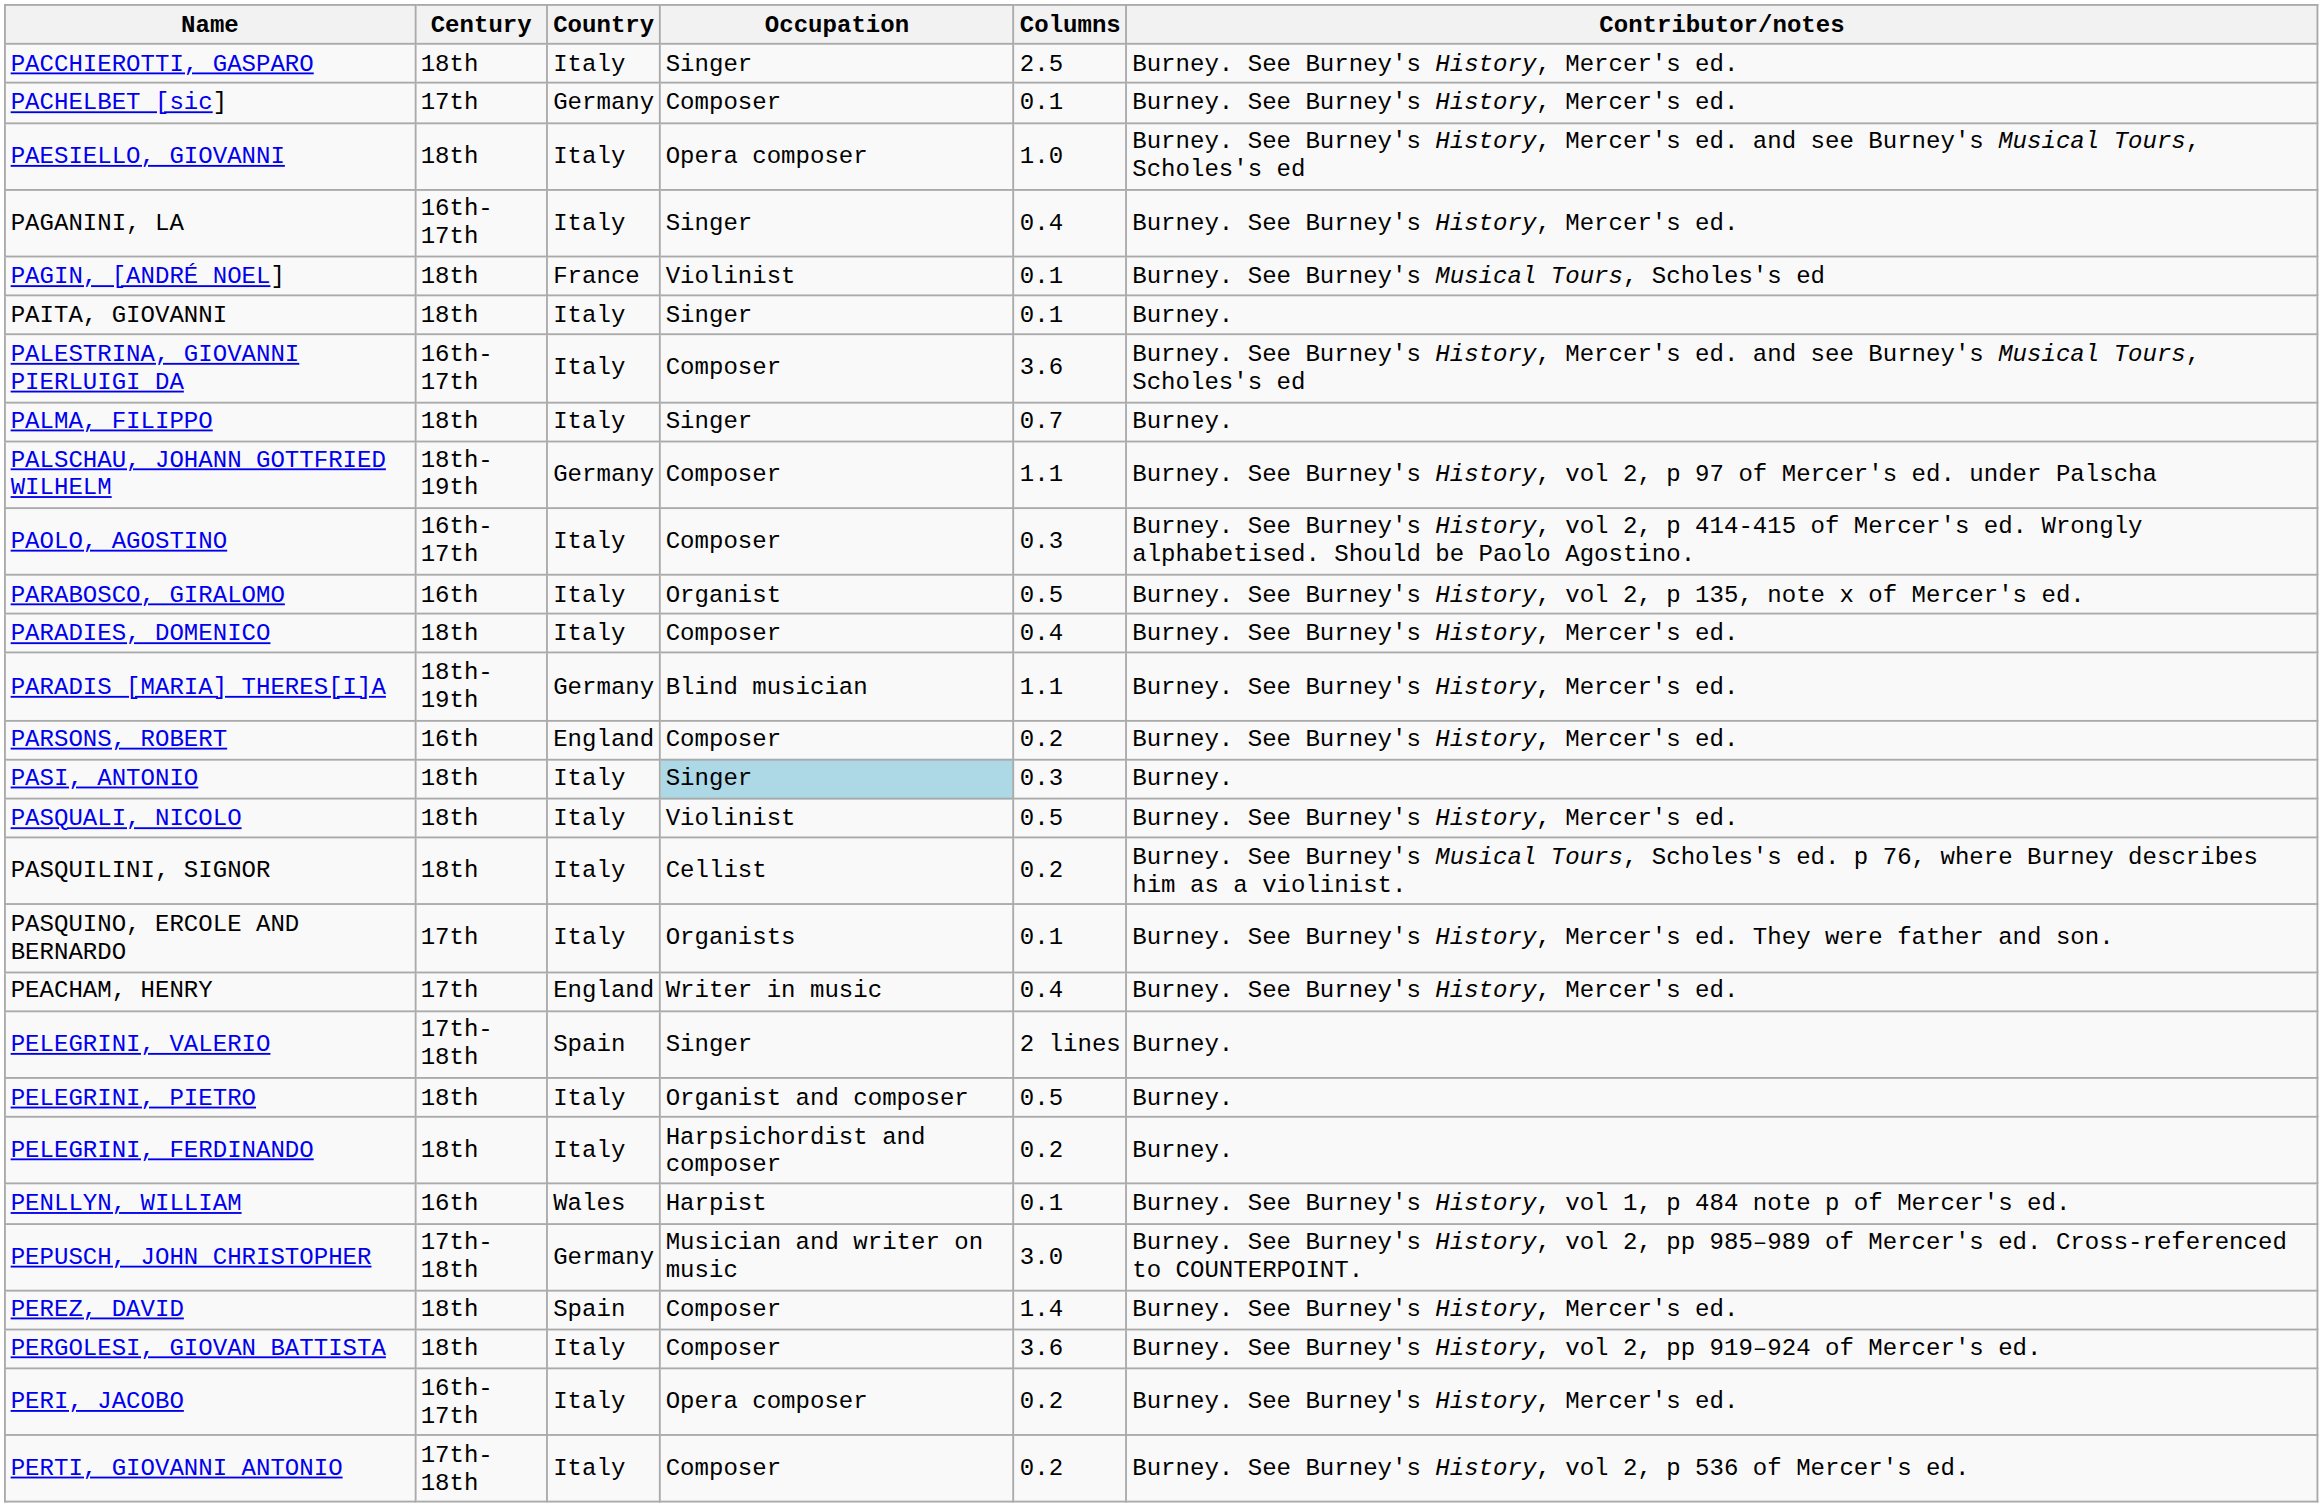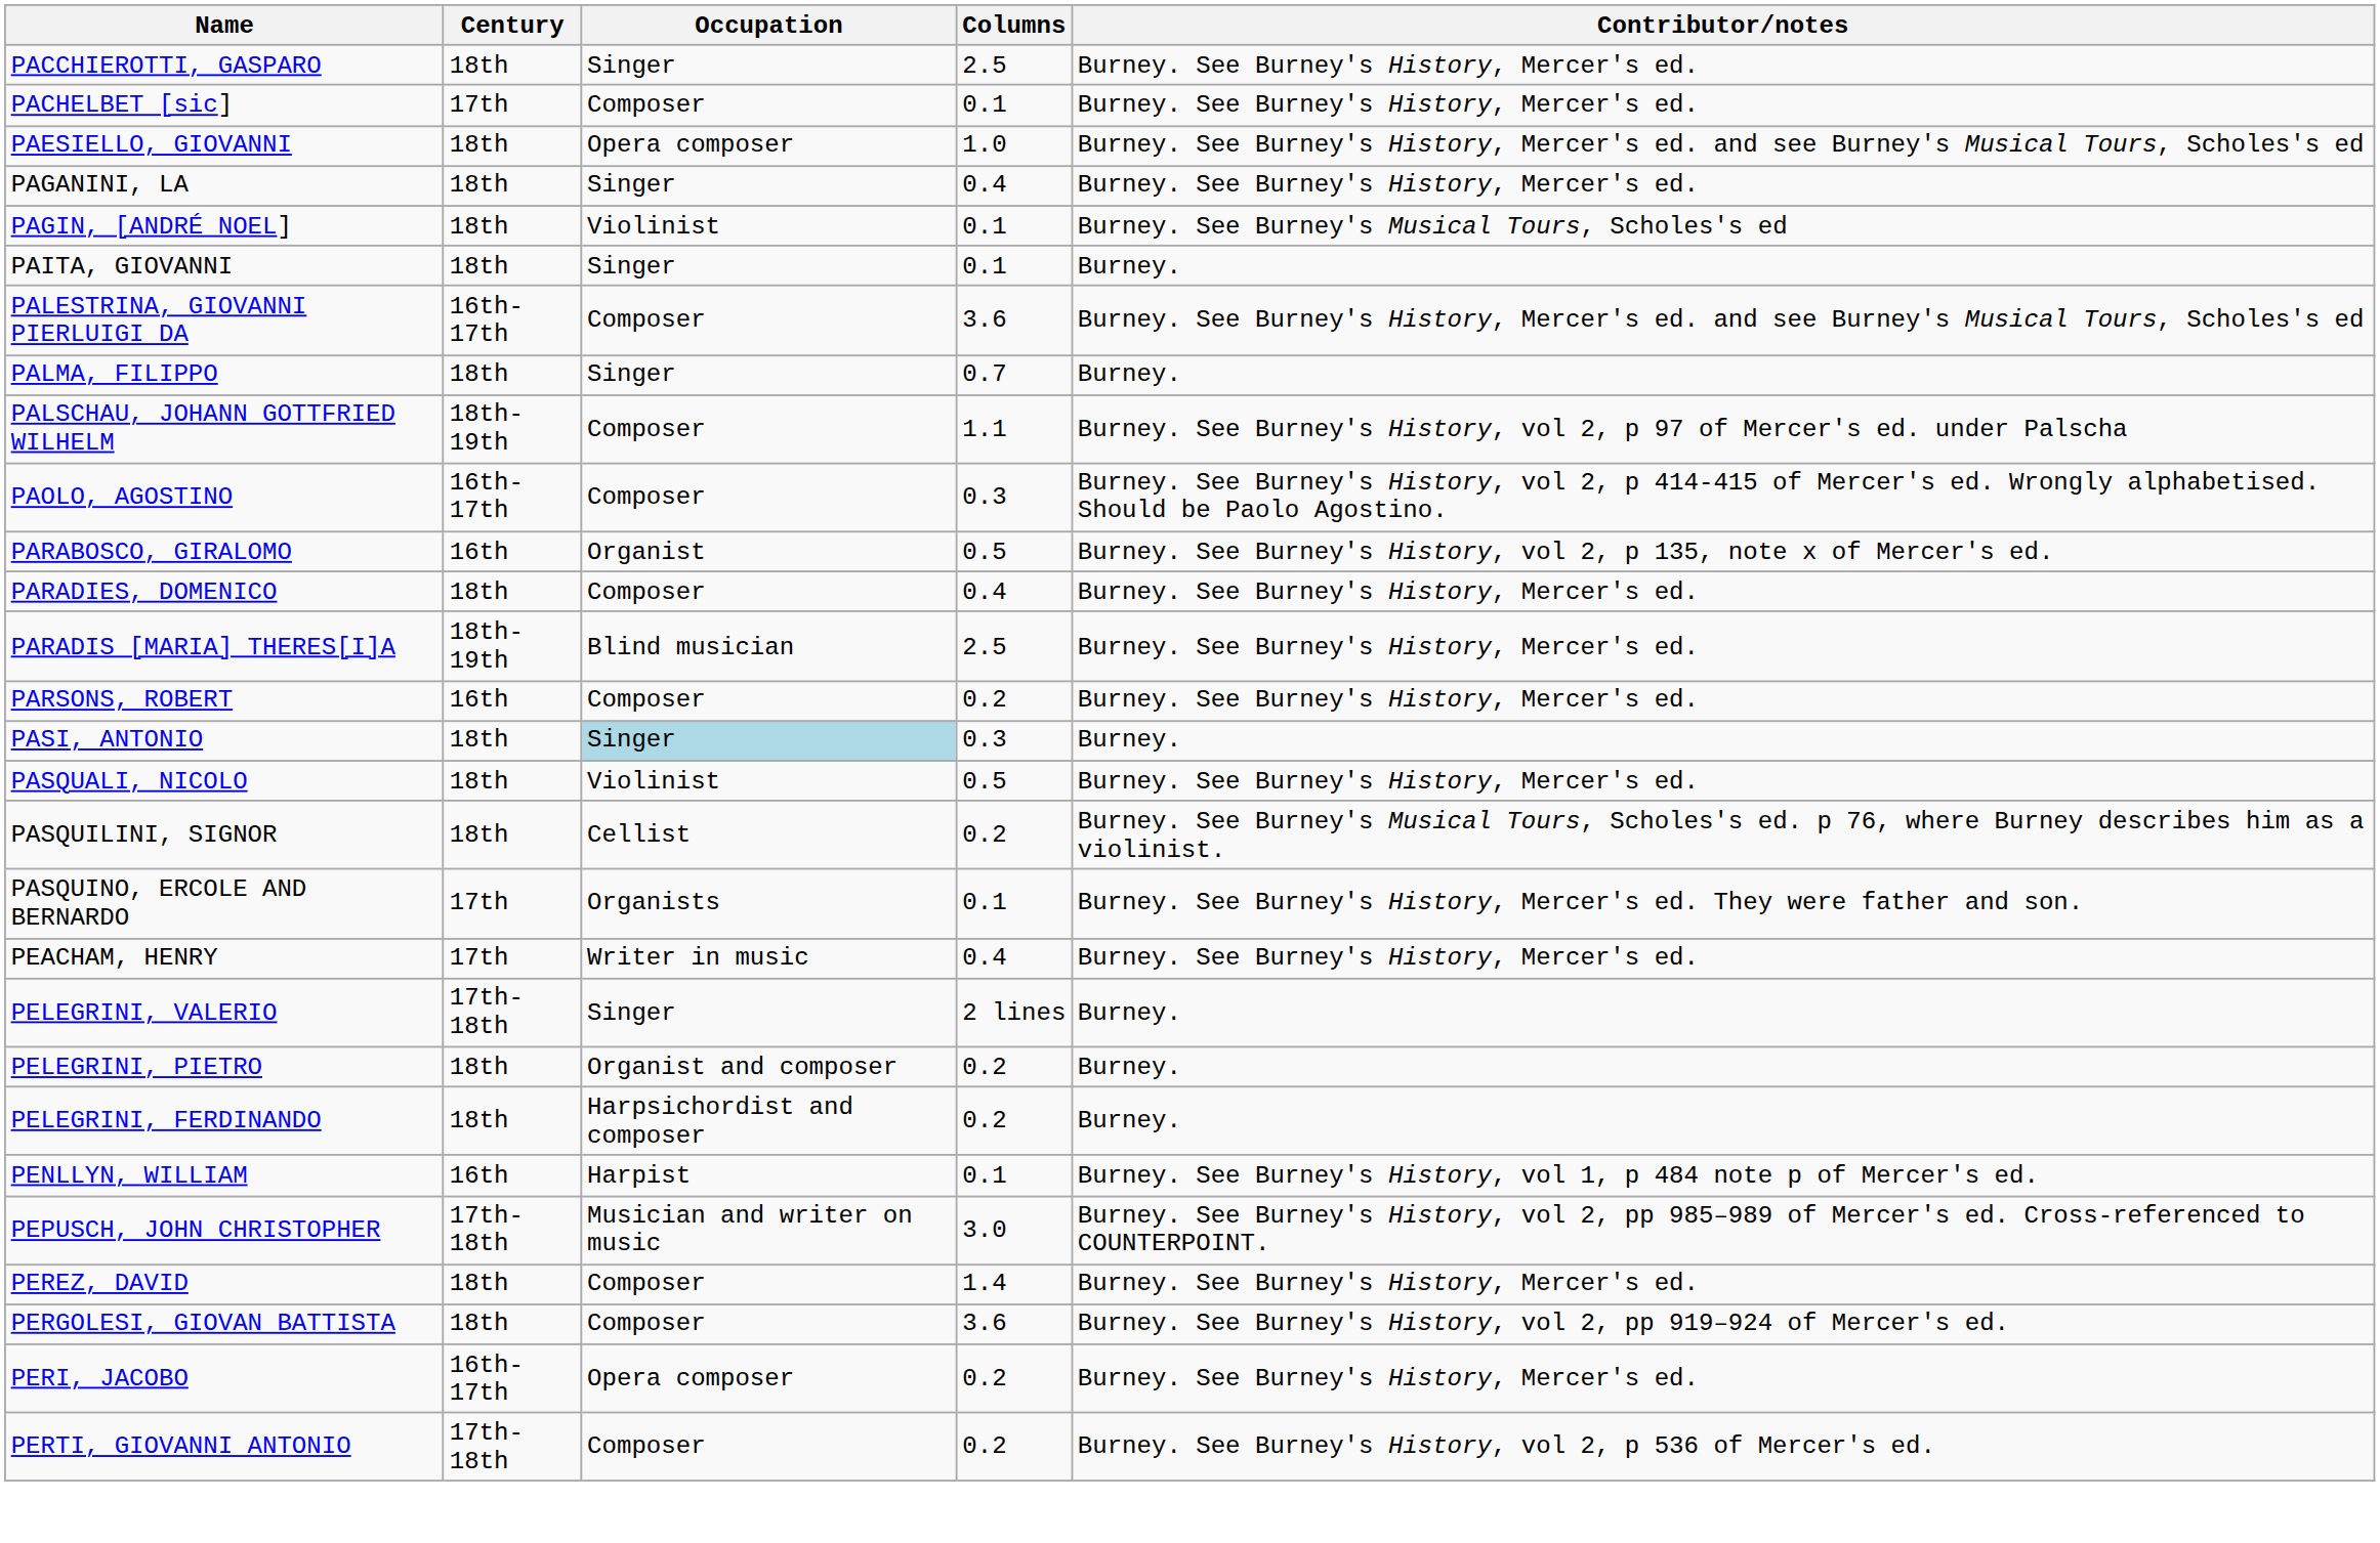 <table class="wikitable">
 <tr>
 <th>Name</th>
 <th>Century</th>
-<th>Country</th>
 <th>Occupation</th>
 <th>Columns</th>
 <th>Contributor/notes</th>
 </tr>
 <tr>
 <td><a href='#'>PACCHIEROTTI, GASPARO</a></td>
 <td>18th</td>
-<td>Italy</td>
 <td>Singer</td>
 <td>2.5</td>
 <td>Burney. See Burney's <em>History</em>, Mercer's ed.</td>
 </tr>
 <tr>
 <td><a href='#'>PACHELBET [sic</a>]</td>
 <td>17th</td>
-<td>Germany</td>
 <td>Composer</td>
 <td>0.1</td>
 <td>Burney. See Burney's <em>History</em>, Mercer's ed.</td>
 </tr>
 <tr>
 <td><a href='#'>PAESIELLO, GIOVANNI</a></td>
 <td>18th</td>
-<td>Italy</td>
 <td>Opera composer</td>
 <td>1.0</td>
 <td>Burney. See Burney's <em>History</em>, Mercer's ed. and see Burney's <em>Musical Tours</em>, Scholes's ed</td>
 </tr>
 <tr>
 <td>PAGANINI, LA</td>
-<td>16th-17th</td>
-<td>Italy</td>
+<td>18th</td>
 <td>Singer</td>
 <td>0.4</td>
 <td>Burney. See Burney's <em>History</em>, Mercer's ed.</td>
 </tr>
 <tr>
 <td><a href='#'>PAGIN, [ANDRÉ NOEL</a>]</td>
 <td>18th</td>
-<td>France</td>
 <td>Violinist</td>
 <td>0.1</td>
 <td>Burney. See Burney's <em>Musical Tours</em>, Scholes's ed</td>
 </tr>
 <tr>
 <td>PAITA, GIOVANNI</td>
 <td>18th</td>
-<td>Italy</td>
 <td>Singer</td>
 <td>0.1</td>
 <td>Burney.</td>
 </tr>
 <tr>
 <td><a href='#'>PALESTRINA, GIOVANNI PIERLUIGI DA</a></td>
 <td>16th-17th</td>
-<td>Italy</td>
 <td>Composer</td>
 <td>3.6</td>
 <td>Burney. See Burney's <em>History</em>, Mercer's ed. and see Burney's <em>Musical Tours</em>, Scholes's ed</td>
 </tr>
 <tr>
 <td><a href='#'>PALMA, FILIPPO</a></td>
 <td>18th</td>
-<td>Italy</td>
 <td>Singer</td>
 <td>0.7</td>
 <td>Burney.</td>
 </tr>
 <tr>
 <td><a href='#'>PALSCHAU, JOHANN GOTTFRIED WILHELM</a></td>
 <td>18th-19th</td>
-<td>Germany</td>
 <td>Composer</td>
 <td>1.1</td>
 <td>Burney. See Burney's <em>History</em>, vol 2, p 97 of Mercer's ed. under Palscha</td>
 </tr>
 <tr>
 <td><a href='#'>PAOLO, AGOSTINO</a></td>
 <td>16th-17th</td>
-<td>Italy</td>
 <td>Composer</td>
 <td>0.3</td>
 <td>Burney. See Burney's <em>History</em>, vol 2, p 414-415 of Mercer's ed. Wrongly alphabetised. Should be Paolo Agostino.</td>
 </tr>
 <tr>
 <td><a href='#'>PARABOSCO, GIRALOMO</a></td>
 <td>16th</td>
-<td>Italy</td>
 <td>Organist</td>
 <td>0.5</td>
 <td>Burney. See Burney's <em>History</em>, vol 2, p 135, note x of Mercer's ed.</td>
 </tr>
 <tr>
 <td><a href='#'>PARADIES, DOMENICO</a></td>
 <td>18th</td>
-<td>Italy</td>
 <td>Composer</td>
 <td>0.4</td>
 <td>Burney. See Burney's <em>History</em>, Mercer's ed.</td>
 </tr>
 <tr>
 <td><a href='#'>PARADIS [MARIA] THERES[I]A</a></td>
 <td>18th-19th</td>
-<td>Germany</td>
 <td>Blind musician</td>
-<td>1.1</td>
+<td>2.5</td>
 <td>Burney. See Burney's <em>History</em>, Mercer's ed.</td>
 </tr>
 <tr>
 <td><a href='#'>PARSONS, ROBERT</a></td>
 <td>16th</td>
-<td>England</td>
 <td>Composer</td>
 <td>0.2</td>
 <td>Burney. See Burney's <em>History</em>, Mercer's ed.</td>
 </tr>
 <tr>
 <td><a href='#'>PASI, ANTONIO</a></td>
 <td>18th</td>
-<td>Italy</td>
 <td style="background: lightblue;">Singer</td>
 <td>0.3</td>
 <td>Burney.</td>
 </tr>
 <tr>
 <td><a href='#'>PASQUALI, NICOLO</a></td>
 <td>18th</td>
-<td>Italy</td>
 <td>Violinist</td>
 <td>0.5</td>
 <td>Burney. See Burney's <em>History</em>, Mercer's ed.</td>
 </tr>
 <tr>
 <td>PASQUILINI, SIGNOR</td>
 <td>18th</td>
-<td>Italy</td>
 <td>Cellist</td>
 <td>0.2</td>
 <td>Burney. See Burney's <em>Musical Tours</em>, Scholes's ed. p 76, where Burney describes him as a violinist.</td>
 </tr>
 <tr>
 <td>PASQUINO, ERCOLE AND BERNARDO</td>
 <td>17th</td>
-<td>Italy</td>
 <td>Organists</td>
 <td>0.1</td>
 <td>Burney. See Burney's <em>History</em>, Mercer's ed. They were father and son.</td>
 </tr>
 <tr>
 <td>PEACHAM, HENRY</td>
 <td>17th</td>
-<td>England</td>
 <td>Writer in music</td>
 <td>0.4</td>
 <td>Burney. See Burney's <em>History</em>, Mercer's ed.</td>
 </tr>
 <tr>
 <td><a href='#'>PELEGRINI, VALERIO</a></td>
 <td>17th-18th</td>
-<td>Spain</td>
 <td>Singer</td>
 <td>2 lines</td>
 <td>Burney.</td>
 </tr>
 <tr>
 <td><a href='#'>PELEGRINI, PIETRO</a></td>
 <td>18th</td>
-<td>Italy</td>
 <td>Organist and composer</td>
-<td>0.5</td>
+<td>0.2</td>
 <td>Burney.</td>
 </tr>
 <tr>
 <td><a href='#'>PELEGRINI, FERDINANDO</a></td>
 <td>18th</td>
-<td>Italy</td>
 <td>Harpsichordist and composer</td>
 <td>0.2</td>
 <td>Burney.</td>
 </tr>
 <tr>
 <td><a href='#'>PENLLYN, WILLIAM</a></td>
 <td>16th</td>
-<td>Wales</td>
 <td>Harpist</td>
 <td>0.1</td>
 <td>Burney. See Burney's <em>History</em>, vol 1, p 484 note p of Mercer's ed.</td>
 </tr>
 <tr>
 <td><a href='#'>PEPUSCH, JOHN CHRISTOPHER</a></td>
 <td>17th-18th</td>
-<td>Germany</td>
 <td>Musician and writer on music</td>
 <td>3.0</td>
 <td>Burney. See Burney's <em>History</em>, vol 2, pp 985–989 of Mercer's ed. Cross-referenced to COUNTERPOINT.</td>
 </tr>
 <tr>
 <td><a href='#'>PEREZ, DAVID</a></td>
 <td>18th</td>
-<td>Spain</td>
 <td>Composer</td>
 <td>1.4</td>
 <td>Burney. See Burney's <em>History</em>, Mercer's ed.</td>
 </tr>
 <tr>
 <td><a href='#'>PERGOLESI, GIOVAN BATTISTA</a></td>
 <td>18th</td>
-<td>Italy</td>
 <td>Composer</td>
 <td>3.6</td>
 <td>Burney. See Burney's <em>History</em>, vol 2, pp 919–924 of Mercer's ed.</td>
 </tr>
 <tr>
 <td><a href='#'>PERI, JACOBO</a></td>
 <td>16th-17th</td>
-<td>Italy</td>
 <td>Opera composer</td>
 <td>0.2</td>
 <td>Burney. See Burney's <em>History</em>, Mercer's ed.</td>
 </tr>
 <tr>
 <td><a href='#'>PERTI, GIOVANNI ANTONIO</a></td>
 <td>17th-18th</td>
-<td>Italy</td>
 <td>Composer</td>
 <td>0.2</td>
 <td>Burney. See Burney's <em>History</em>, vol 2, p 536 of Mercer's ed.</td>
 </tr>
 </table>
